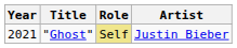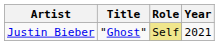 <table class="wikitable sortable">
 <tr>
-<th>Year</th>
+<th class="unsortable">Artist</th>
 <th>Title</th>
 <th>Role</th>
-<th class="unsortable">Artist</th>
+<th>Year</th>
 </tr>
 <tr>
-<td>2021</td>
+<td><a href='#'>Justin Bieber</a></td>
 <td>"<a href='#'>Ghost</a>"</td>
 <td style="background: khaki;">Self</td>
-<td><a href='#'>Justin Bieber</a></td>
+<td>2021</td>
 </tr>
 </table>
